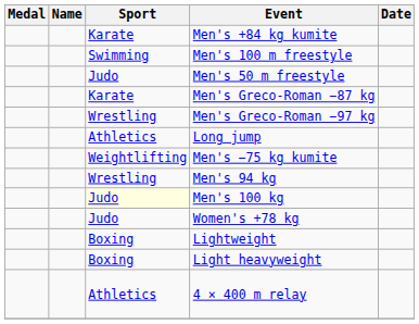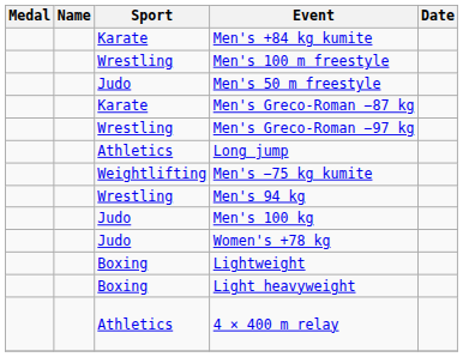 <table class="wikitable sortable" style="font-size:95%">
 <tr>
 <th>Medal</th>
 <th>Name</th>
 <th>Sport</th>
 <th>Event</th>
 <th>Date</th>
 </tr>
 <tr>
 <td></td>
 <td></td>
 <td><a href='#'>Karate</a></td>
 <td><a href='#'>Men's +84 kg kumite</a></td>
 <td></td>
 </tr>
 <tr>
 <td></td>
 <td></td>
-<td><a href='#'>Swimming</a></td>
+<td><a href='#'>Wrestling</a></td>
 <td><a href='#'>Men's 100 m freestyle</a></td>
 <td></td>
 </tr>
 <tr>
 <td></td>
 <td></td>
 <td><a href='#'>Judo</a></td>
 <td><a href='#'>Men's 50 m freestyle</a></td>
 <td></td>
 </tr>
 <tr>
 <td></td>
 <td></td>
 <td><a href='#'>Karate</a></td>
 <td><a href='#'>Men's Greco-Roman −87 kg</a></td>
 <td></td>
 </tr>
 <tr>
 <td></td>
 <td></td>
 <td><a href='#'>Wrestling</a></td>
 <td><a href='#'>Men's Greco-Roman −97 kg</a></td>
 <td></td>
 </tr>
 <tr>
 <td></td>
 <td></td>
 <td><a href='#'>Athletics</a></td>
 <td><a href='#'>Long jump</a></td>
 <td></td>
 </tr>
 <tr>
 <td></td>
 <td></td>
 <td><a href='#'>Weightlifting</a></td>
 <td><a href='#'>Men's −75 kg kumite</a></td>
 <td></td>
 </tr>
 <tr>
 <td></td>
 <td></td>
 <td><a href='#'>Wrestling</a></td>
 <td><a href='#'>Men's 94 kg</a></td>
 <td></td>
 </tr>
 <tr>
 <td></td>
 <td></td>
-<td style="background: lightyellow;"><a href='#'>Judo</a></td>
+<td><a href='#'>Judo</a></td>
 <td><a href='#'>Men's 100 kg</a></td>
 <td></td>
 </tr>
 <tr>
 <td></td>
 <td></td>
 <td><a href='#'>Judo</a></td>
 <td><a href='#'>Women's +78 kg</a></td>
 <td></td>
 </tr>
 <tr>
 <td></td>
 <td></td>
 <td><a href='#'>Boxing</a></td>
 <td><a href='#'>Lightweight</a></td>
 <td></td>
 </tr>
 <tr>
 <td></td>
 <td></td>
 <td><a href='#'>Boxing</a></td>
 <td><a href='#'>Light heavyweight</a></td>
 <td></td>
 </tr>
 <tr>
 <td></td>
 <td><br><br><br></td>
 <td><a href='#'>Athletics</a></td>
 <td><a href='#'>4 × 400 m relay</a></td>
 <td></td>
 </tr>
 <tr>
 </tr>
 </table>
